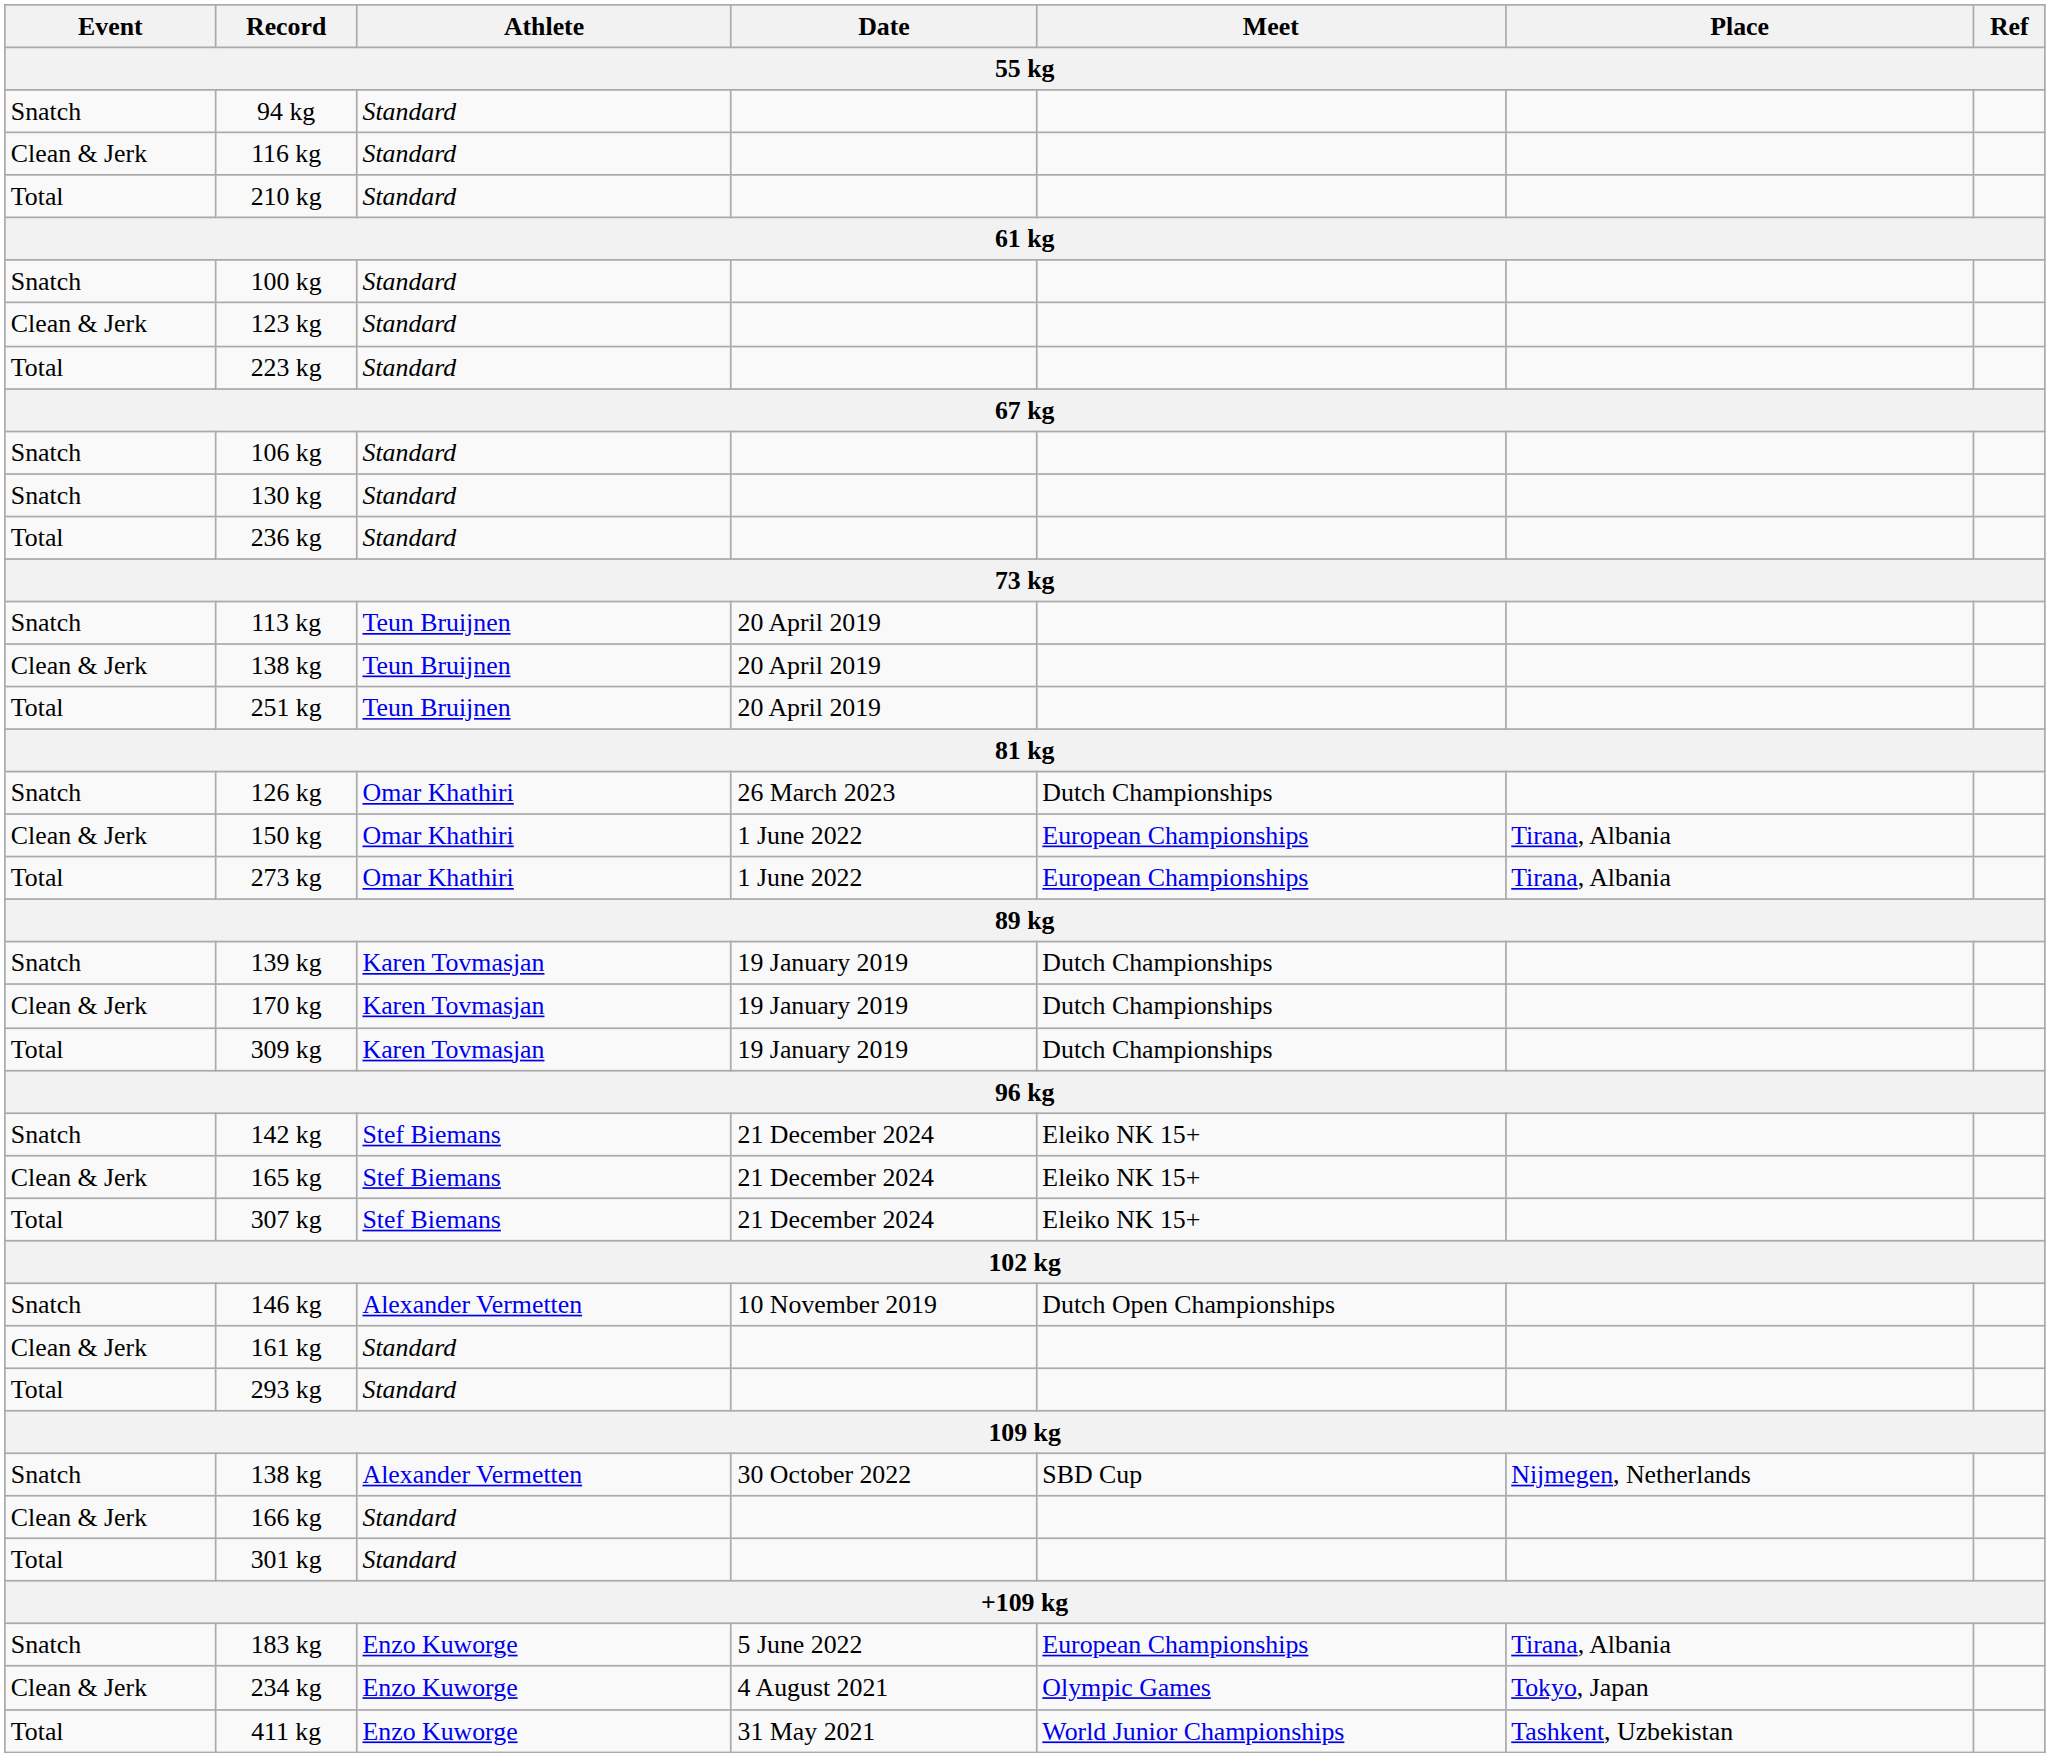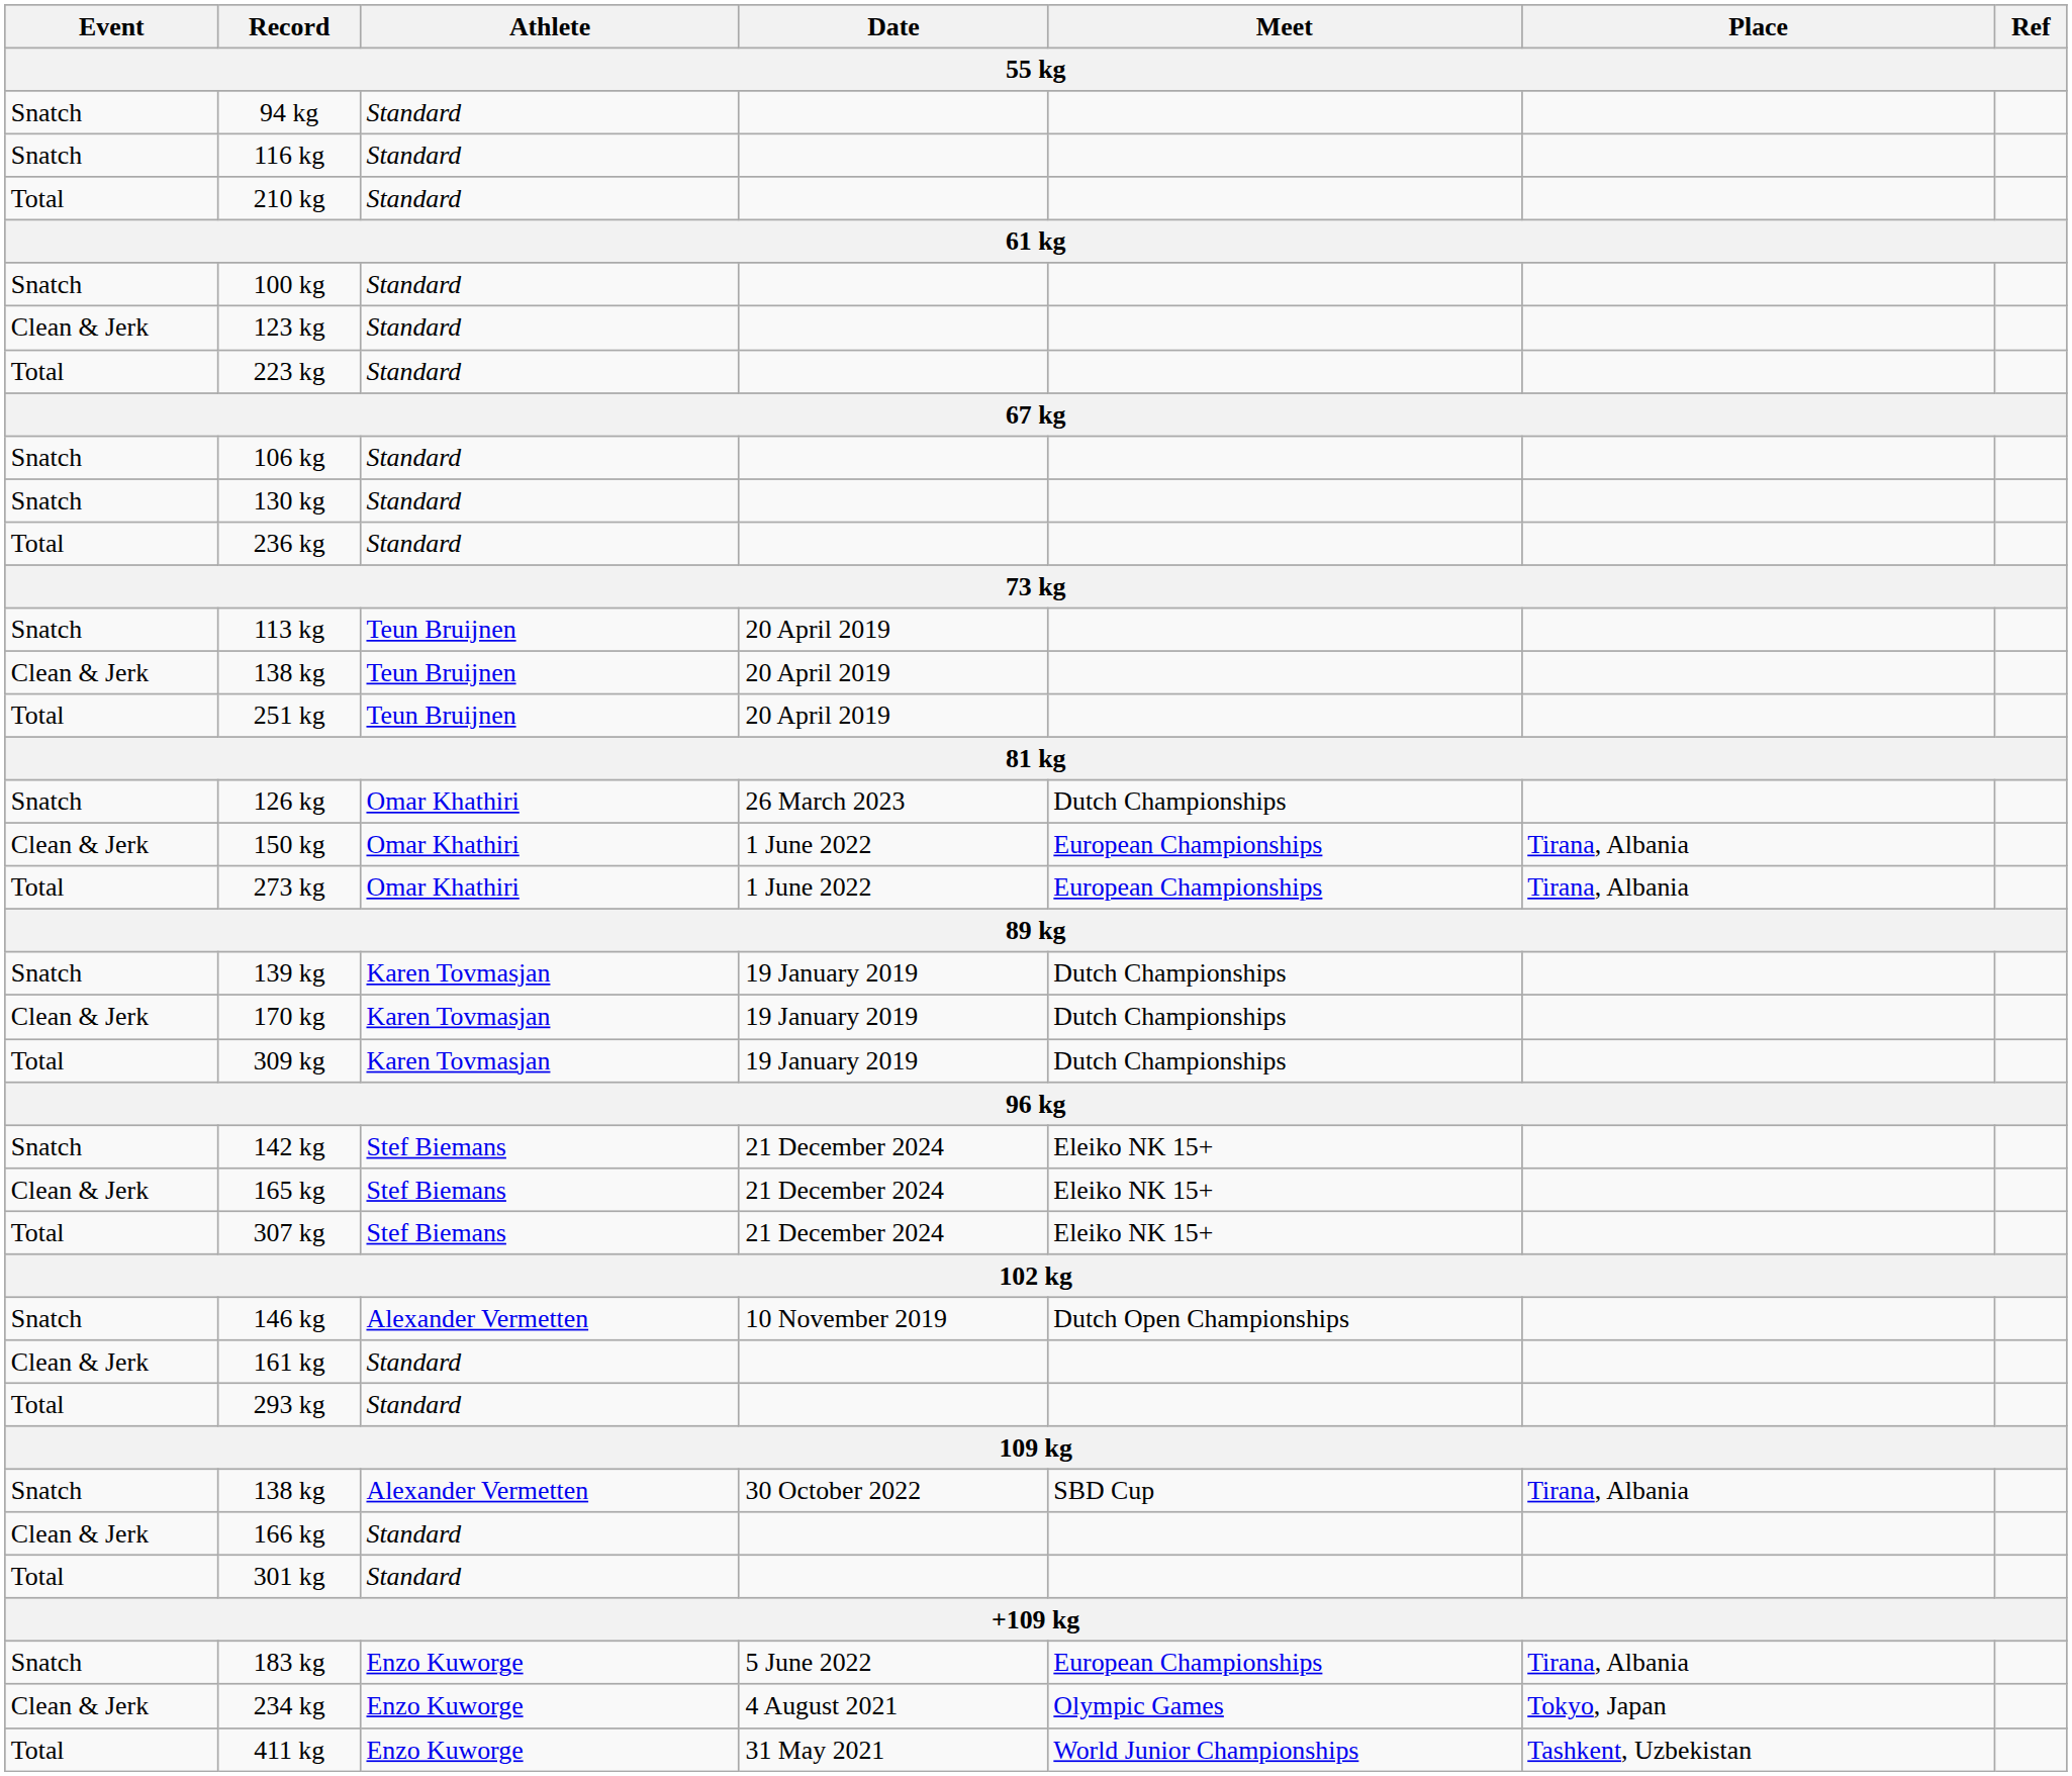 <table class="wikitable" style="font-size:95%; width: 95%;">
 <tr>
 <th width=9%>Event</th>
 <th width=6%>Record</th>
 <th width=16%>Athlete</th>
 <th width=13%>Date</th>
 <th width=20%>Meet</th>
 <th width=20%>Place</th>
 <th width=3%>Ref</th>
 </tr>
 <tr bgcolor="#DDDDDD">
 <th colspan="7">55 kg</th>
 </tr>
 <tr>
 <td>Snatch</td>
 <td align="center">94 kg</td>
 <td><em>Standard</em></td>
 <td></td>
 <td></td>
 <td></td>
 <td></td>
 </tr>
 <tr>
-<td>Clean & Jerk</td>
+<td>Snatch</td>
 <td align="center">116 kg</td>
 <td><em>Standard</em></td>
 <td></td>
 <td></td>
 <td></td>
 <td></td>
 </tr>
 <tr>
 <td>Total</td>
 <td align="center">210 kg</td>
 <td><em>Standard</em></td>
 <td></td>
 <td></td>
 <td></td>
 <td></td>
 </tr>
 <tr bgcolor="#DDDDDD">
 <th colspan="7">61 kg</th>
 </tr>
 <tr>
 <td>Snatch</td>
 <td align="center">100 kg</td>
 <td><em>Standard</em></td>
 <td></td>
 <td></td>
 <td></td>
 <td></td>
 </tr>
 <tr>
 <td>Clean & Jerk</td>
 <td align="center">123 kg</td>
 <td><em>Standard</em></td>
 <td></td>
 <td></td>
 <td></td>
 <td></td>
 </tr>
 <tr>
 <td>Total</td>
 <td align="center">223 kg</td>
 <td><em>Standard</em></td>
 <td></td>
 <td></td>
 <td></td>
 <td></td>
 </tr>
 <tr bgcolor="#DDDDDD">
 <th colspan="7">67 kg</th>
 </tr>
 <tr>
 <td>Snatch</td>
 <td align="center">106 kg</td>
 <td><em>Standard</em></td>
 <td></td>
 <td></td>
 <td></td>
 <td></td>
 </tr>
 <tr>
 <td>Snatch</td>
 <td align="center">130 kg</td>
 <td><em>Standard</em></td>
 <td></td>
 <td></td>
 <td></td>
 <td></td>
 </tr>
 <tr>
 <td>Total</td>
 <td align="center">236 kg</td>
 <td><em>Standard</em></td>
 <td></td>
 <td></td>
 <td></td>
 <td></td>
 </tr>
 <tr bgcolor="#DDDDDD">
 <th colspan="7">73 kg</th>
 </tr>
 <tr>
 <td>Snatch</td>
 <td align="center">113 kg</td>
 <td><a href='#'>Teun Bruijnen</a></td>
 <td>20 April 2019</td>
 <td></td>
 <td></td>
 <td></td>
 </tr>
 <tr>
 <td>Clean & Jerk</td>
 <td align="center">138 kg</td>
 <td><a href='#'>Teun Bruijnen</a></td>
 <td>20 April 2019</td>
 <td></td>
 <td></td>
 <td></td>
 </tr>
 <tr>
 <td>Total</td>
 <td align="center">251 kg</td>
 <td><a href='#'>Teun Bruijnen</a></td>
 <td>20 April 2019</td>
 <td></td>
 <td></td>
 <td></td>
 </tr>
 <tr bgcolor="#DDDDDD">
 <th colspan="7">81 kg</th>
 </tr>
 <tr>
 <td>Snatch</td>
 <td align="center">126 kg</td>
 <td><a href='#'>Omar Khathiri</a></td>
 <td>26 March 2023</td>
 <td>Dutch Championships</td>
 <td></td>
 <td></td>
 </tr>
 <tr>
 <td>Clean & Jerk</td>
 <td align="center">150 kg</td>
 <td><a href='#'>Omar Khathiri</a></td>
 <td>1 June 2022</td>
 <td><a href='#'>European Championships</a></td>
 <td><a href='#'>Tirana</a>, Albania</td>
 <td></td>
 </tr>
 <tr>
 <td>Total</td>
 <td align="center">273 kg</td>
 <td><a href='#'>Omar Khathiri</a></td>
 <td>1 June 2022</td>
 <td><a href='#'>European Championships</a></td>
 <td><a href='#'>Tirana</a>, Albania</td>
 <td></td>
 </tr>
 <tr bgcolor="#DDDDDD">
 <th colspan="7">89 kg</th>
 </tr>
 <tr>
 <td>Snatch</td>
 <td align="center">139 kg</td>
 <td><a href='#'>Karen Tovmasjan</a></td>
 <td>19 January 2019</td>
 <td>Dutch Championships</td>
 <td></td>
 <td></td>
 </tr>
 <tr>
 <td>Clean & Jerk</td>
 <td align="center">170 kg</td>
 <td><a href='#'>Karen Tovmasjan</a></td>
 <td>19 January 2019</td>
 <td>Dutch Championships</td>
 <td></td>
 <td></td>
 </tr>
 <tr>
 <td>Total</td>
 <td align="center">309 kg</td>
 <td><a href='#'>Karen Tovmasjan</a></td>
 <td>19 January 2019</td>
 <td>Dutch Championships</td>
 <td></td>
 <td></td>
 </tr>
 <tr bgcolor="#DDDDDD">
 <th colspan="7">96 kg</th>
 </tr>
 <tr>
 <td>Snatch</td>
 <td align="center">142 kg</td>
 <td><a href='#'>Stef Biemans</a></td>
 <td>21 December 2024</td>
 <td>Eleiko NK 15+</td>
 <td></td>
 <td></td>
 </tr>
 <tr>
 <td>Clean & Jerk</td>
 <td align="center">165 kg</td>
 <td><a href='#'>Stef Biemans</a></td>
 <td>21 December 2024</td>
 <td>Eleiko NK 15+</td>
 <td></td>
 <td></td>
 </tr>
 <tr>
 <td>Total</td>
 <td align="center">307 kg</td>
 <td><a href='#'>Stef Biemans</a></td>
 <td>21 December 2024</td>
 <td>Eleiko NK 15+</td>
 <td></td>
 <td></td>
 </tr>
 <tr bgcolor="#DDDDDD">
 <th colspan="7">102 kg</th>
 </tr>
 <tr>
 <td>Snatch</td>
 <td align="center">146 kg</td>
 <td><a href='#'>Alexander Vermetten</a></td>
 <td>10 November 2019</td>
 <td>Dutch Open Championships</td>
 <td></td>
 <td></td>
 </tr>
 <tr>
 <td>Clean & Jerk</td>
 <td align="center">161 kg</td>
 <td><em>Standard</em></td>
 <td></td>
 <td></td>
 <td></td>
 <td></td>
 </tr>
 <tr>
 <td>Total</td>
 <td align="center">293 kg</td>
 <td><em>Standard</em></td>
 <td></td>
 <td></td>
 <td></td>
 <td></td>
 </tr>
 <tr bgcolor="#DDDDDD">
 <th colspan="7">109 kg</th>
 </tr>
 <tr>
 <td>Snatch</td>
 <td align="center">138 kg</td>
 <td><a href='#'>Alexander Vermetten</a></td>
 <td>30 October 2022</td>
 <td>SBD Cup</td>
-<td><a href='#'>Nijmegen</a>, Netherlands</td>
+<td><a href='#'>Tirana</a>, Albania</td>
 <td></td>
 </tr>
 <tr>
 <td>Clean & Jerk</td>
 <td align="center">166 kg</td>
 <td><em>Standard</em></td>
 <td></td>
 <td></td>
 <td></td>
 <td></td>
 </tr>
 <tr>
 <td>Total</td>
 <td align="center">301 kg</td>
 <td><em>Standard</em></td>
 <td></td>
 <td></td>
 <td></td>
 <td></td>
 </tr>
 <tr bgcolor="#DDDDDD">
 <th colspan="7">+109 kg</th>
 </tr>
 <tr>
 <td>Snatch</td>
 <td align="center">183 kg</td>
 <td><a href='#'>Enzo Kuworge</a></td>
 <td>5 June 2022</td>
 <td><a href='#'>European Championships</a></td>
 <td><a href='#'>Tirana</a>, Albania</td>
 <td></td>
 </tr>
 <tr>
 <td>Clean & Jerk</td>
 <td align="center">234 kg</td>
 <td><a href='#'>Enzo Kuworge</a></td>
 <td>4 August 2021</td>
 <td><a href='#'>Olympic Games</a></td>
 <td><a href='#'>Tokyo</a>, Japan</td>
 <td></td>
 </tr>
 <tr>
 <td>Total</td>
 <td align="center">411 kg</td>
 <td><a href='#'>Enzo Kuworge</a></td>
 <td>31 May 2021</td>
 <td><a href='#'>World Junior Championships</a></td>
 <td><a href='#'>Tashkent</a>, Uzbekistan</td>
 <td></td>
 </tr>
 </table>
